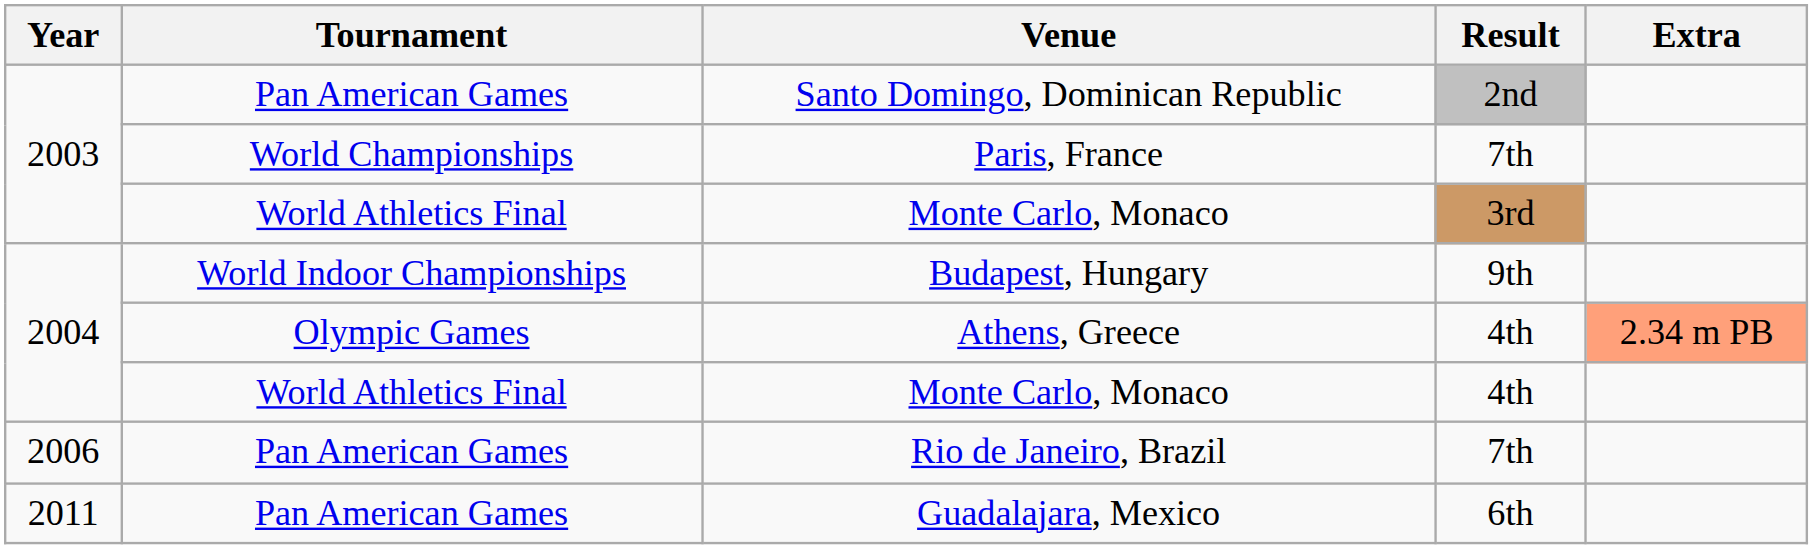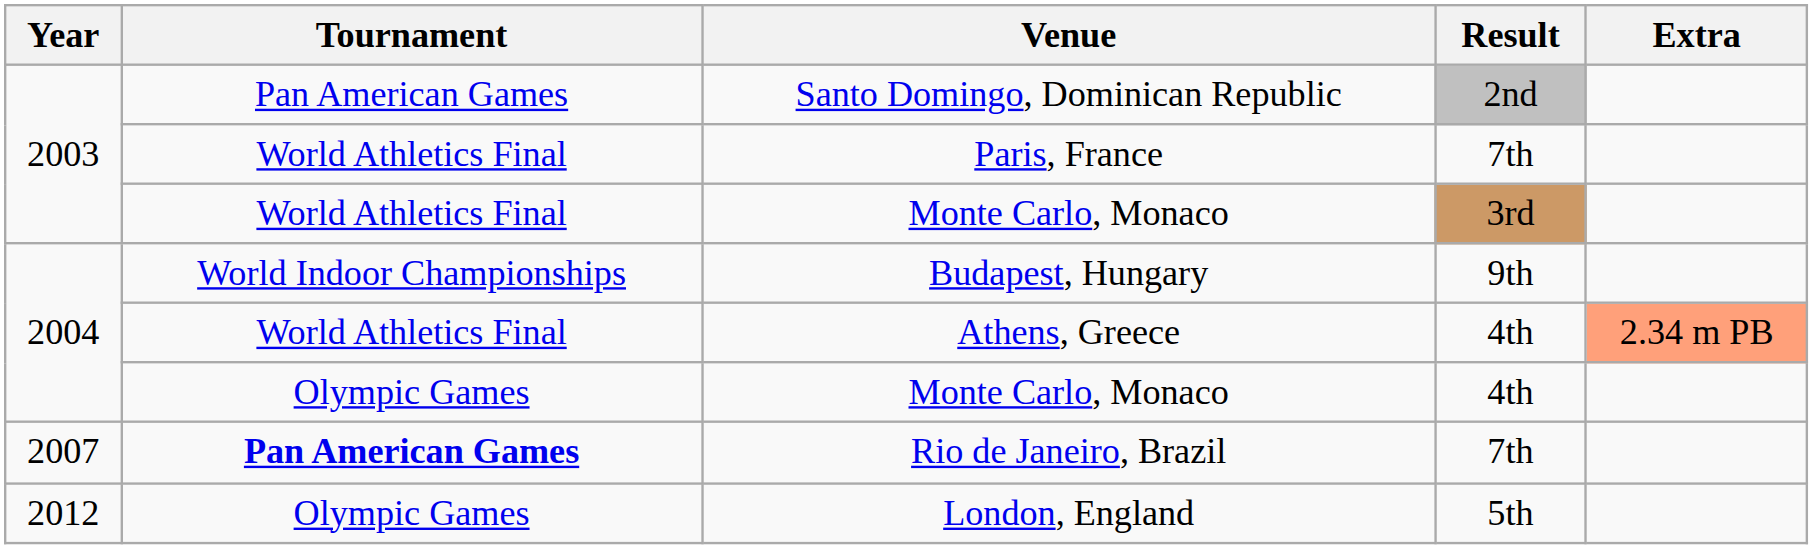 <table class="wikitable" style=" text-align:center; font-size:95%;" width="60%">
 <tr>
 <th>Year</th>
 <th>Tournament</th>
 <th>Venue</th>
 <th>Result</th>
 <th>Extra</th>
 </tr>
 <tr>
 <td rowspan="3">2003</td>
 <td><a href='#'>Pan American Games</a></td>
 <td><a href='#'>Santo Domingo</a>, Dominican Republic</td>
 <td bgcolor="silver">2nd</td>
 <td></td>
 </tr>
 <tr>
-<td><a href='#'>World Championships</a></td>
+<td><a href='#'>World Athletics Final</a></td>
 <td><a href='#'>Paris</a>, France</td>
 <td>7th</td>
 <td></td>
 </tr>
 <tr>
 <td><a href='#'>World Athletics Final</a></td>
 <td><a href='#'>Monte Carlo</a>, Monaco</td>
 <td bgcolor="cc9966">3rd</td>
 <td></td>
 </tr>
 <tr>
 <td rowspan="3">2004</td>
 <td><a href='#'>World Indoor Championships</a></td>
 <td><a href='#'>Budapest</a>, Hungary</td>
 <td>9th</td>
 <td></td>
 </tr>
 <tr>
-<td><a href='#'>Olympic Games</a></td>
+<td><a href='#'>World Athletics Final</a></td>
 <td><a href='#'>Athens</a>, Greece</td>
 <td>4th</td>
 <td style="background: lightsalmon;">2.34 m PB</td>
 </tr>
 <tr>
-<td><a href='#'>World Athletics Final</a></td>
+<td><a href='#'>Olympic Games</a></td>
 <td><a href='#'>Monte Carlo</a>, Monaco</td>
 <td align="center">4th</td>
 <td></td>
 </tr>
 <tr>
-<td>2006</td>
-<td><a href='#'>Pan American Games</a></td>
+<td>2007</td>
+<td><strong><a href='#'>Pan American Games</a></strong></td>
 <td><a href='#'>Rio de Janeiro</a>, Brazil</td>
 <td>7th</td>
 <td></td>
 </tr>
 <tr>
-<td>2011</td>
-<td><a href='#'>Pan American Games</a></td>
-<td><a href='#'>Guadalajara</a>, Mexico</td>
-<td>6th</td>
+<td>2012</td>
+<td><a href='#'>Olympic Games</a></td>
+<td><a href='#'>London</a>, England</td>
+<td>5th</td>
 <td></td>
 </tr>
 </table>
